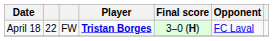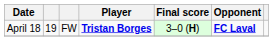 <table class="wikitable sortable" style="text-align:center; font-size:95%;">
 <tr>
 <th>Date</th>
 <th></th>
 <th></th>
 <th>Player</th>
 <th>Final score</th>
 <th>Opponent</th>
 <th class="unsortable"></th>
 </tr>
 <tr>
 <td style="text-align:left;" data-sort-value="1">April 18</td>
-<td>22</td>
+<td>19</td>
 <td>FW</td>
 <td style="text-align:left;" data-sort-value="Borges"><strong> <a href='#'>Tristan Borges</a></strong></td>
 <td style="background:#dfd;">3–0 (<strong>H</strong>)</td>
-<td style="text-align:left;"><a href='#'>FC Laval</a></td>
+<td style="text-align:left;"><strong><a href='#'>FC Laval</a></strong></td>
 <td></td>
 </tr>
 <tr>
 </tr>
 </table>
